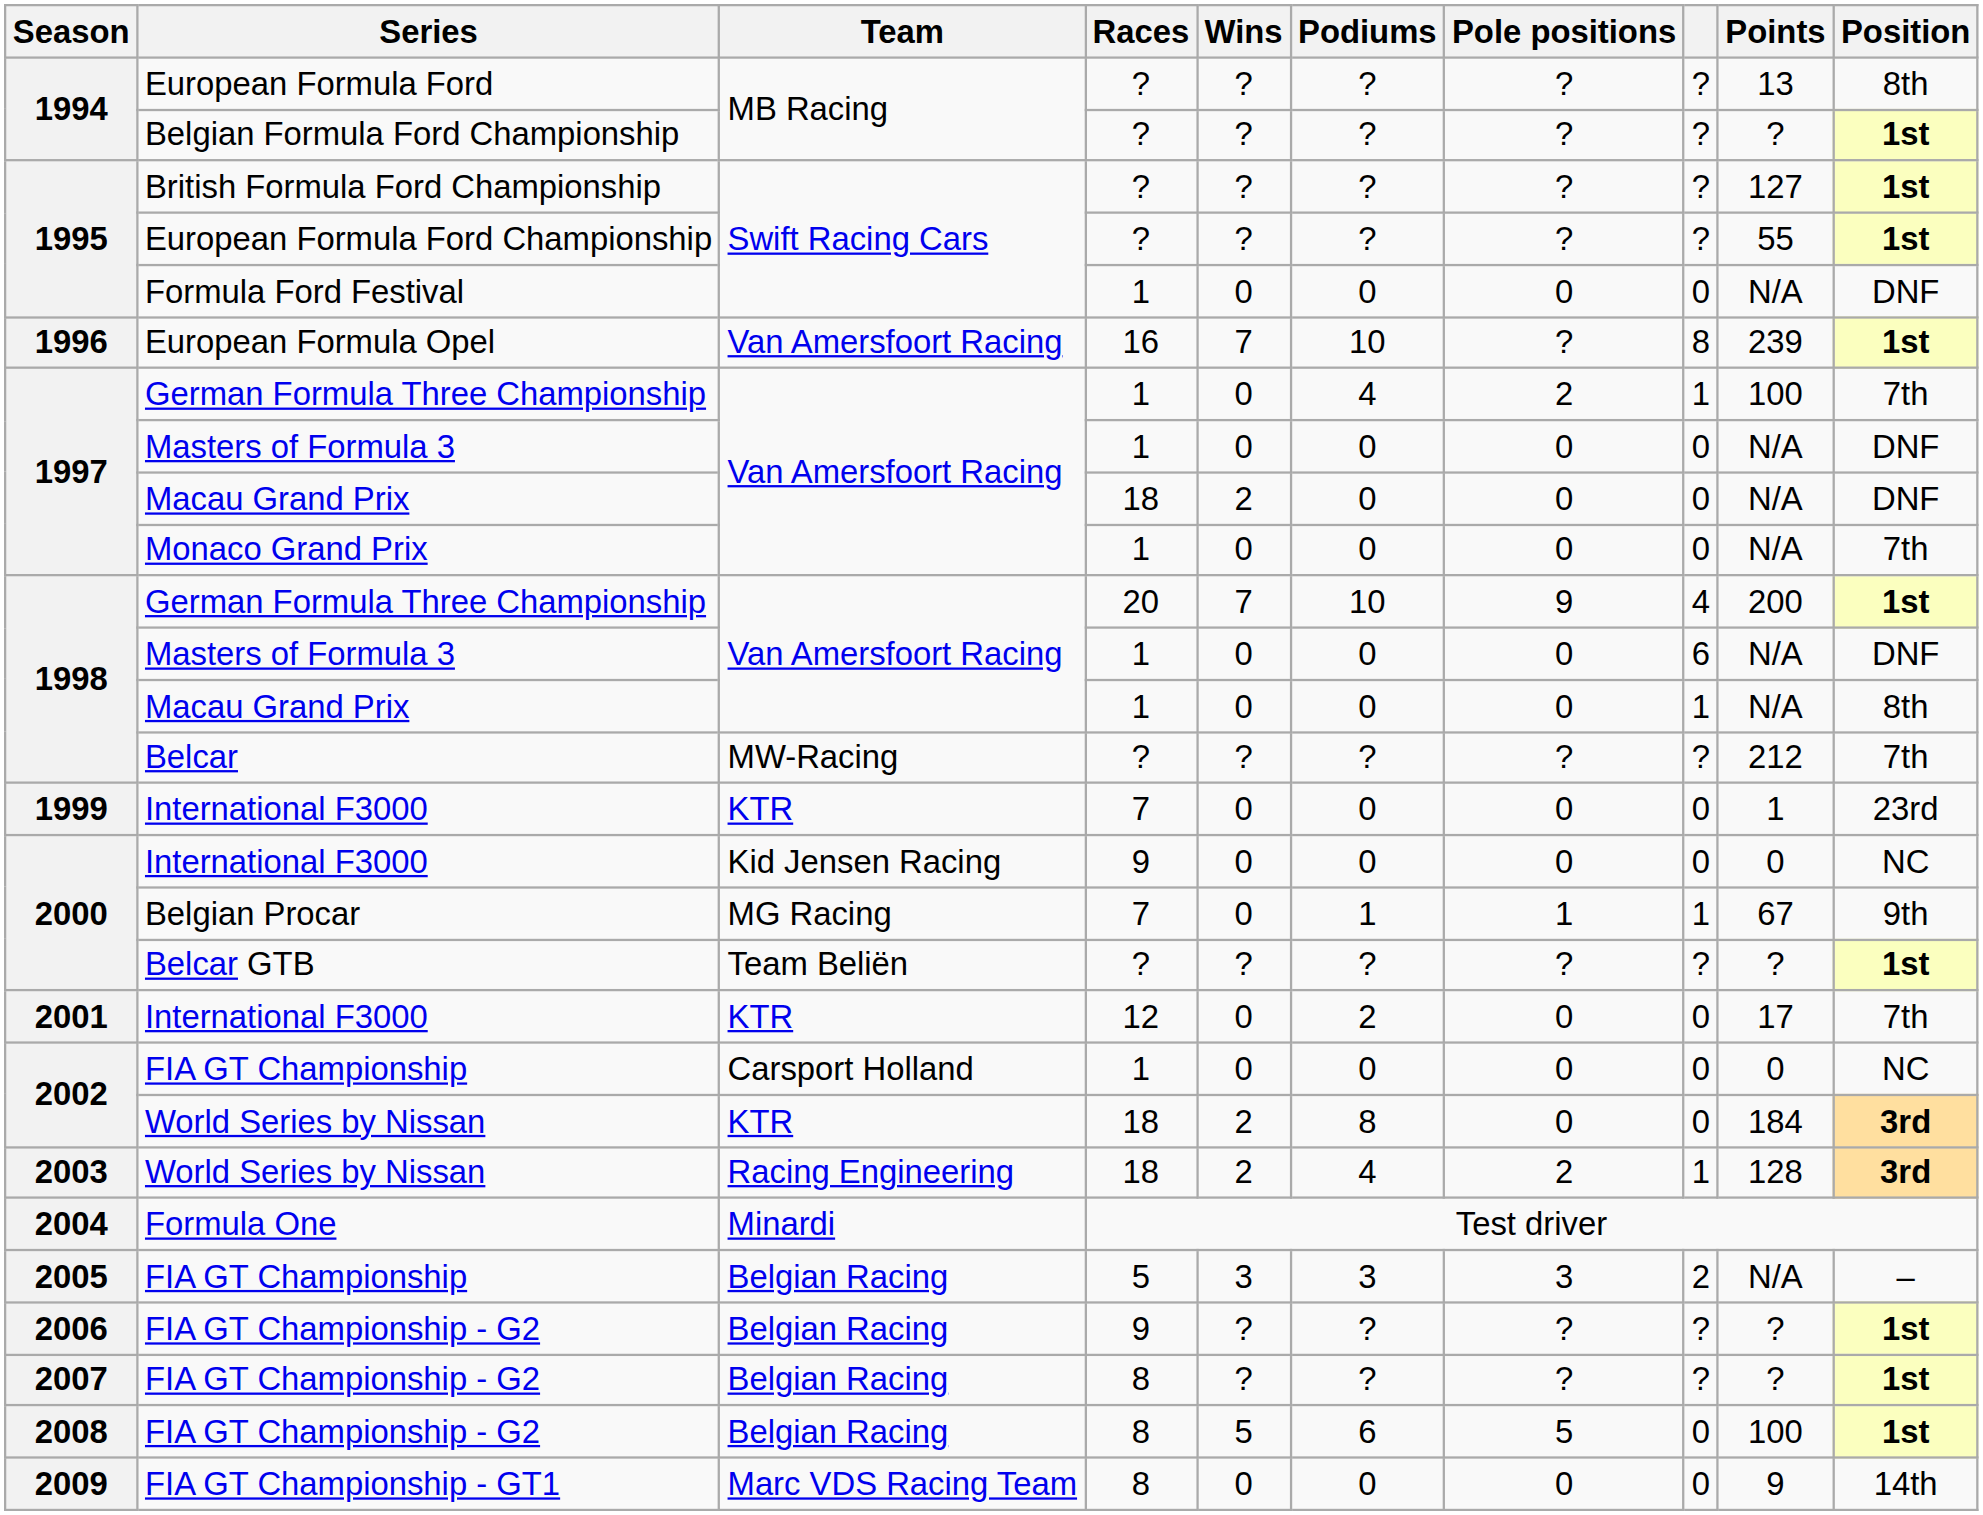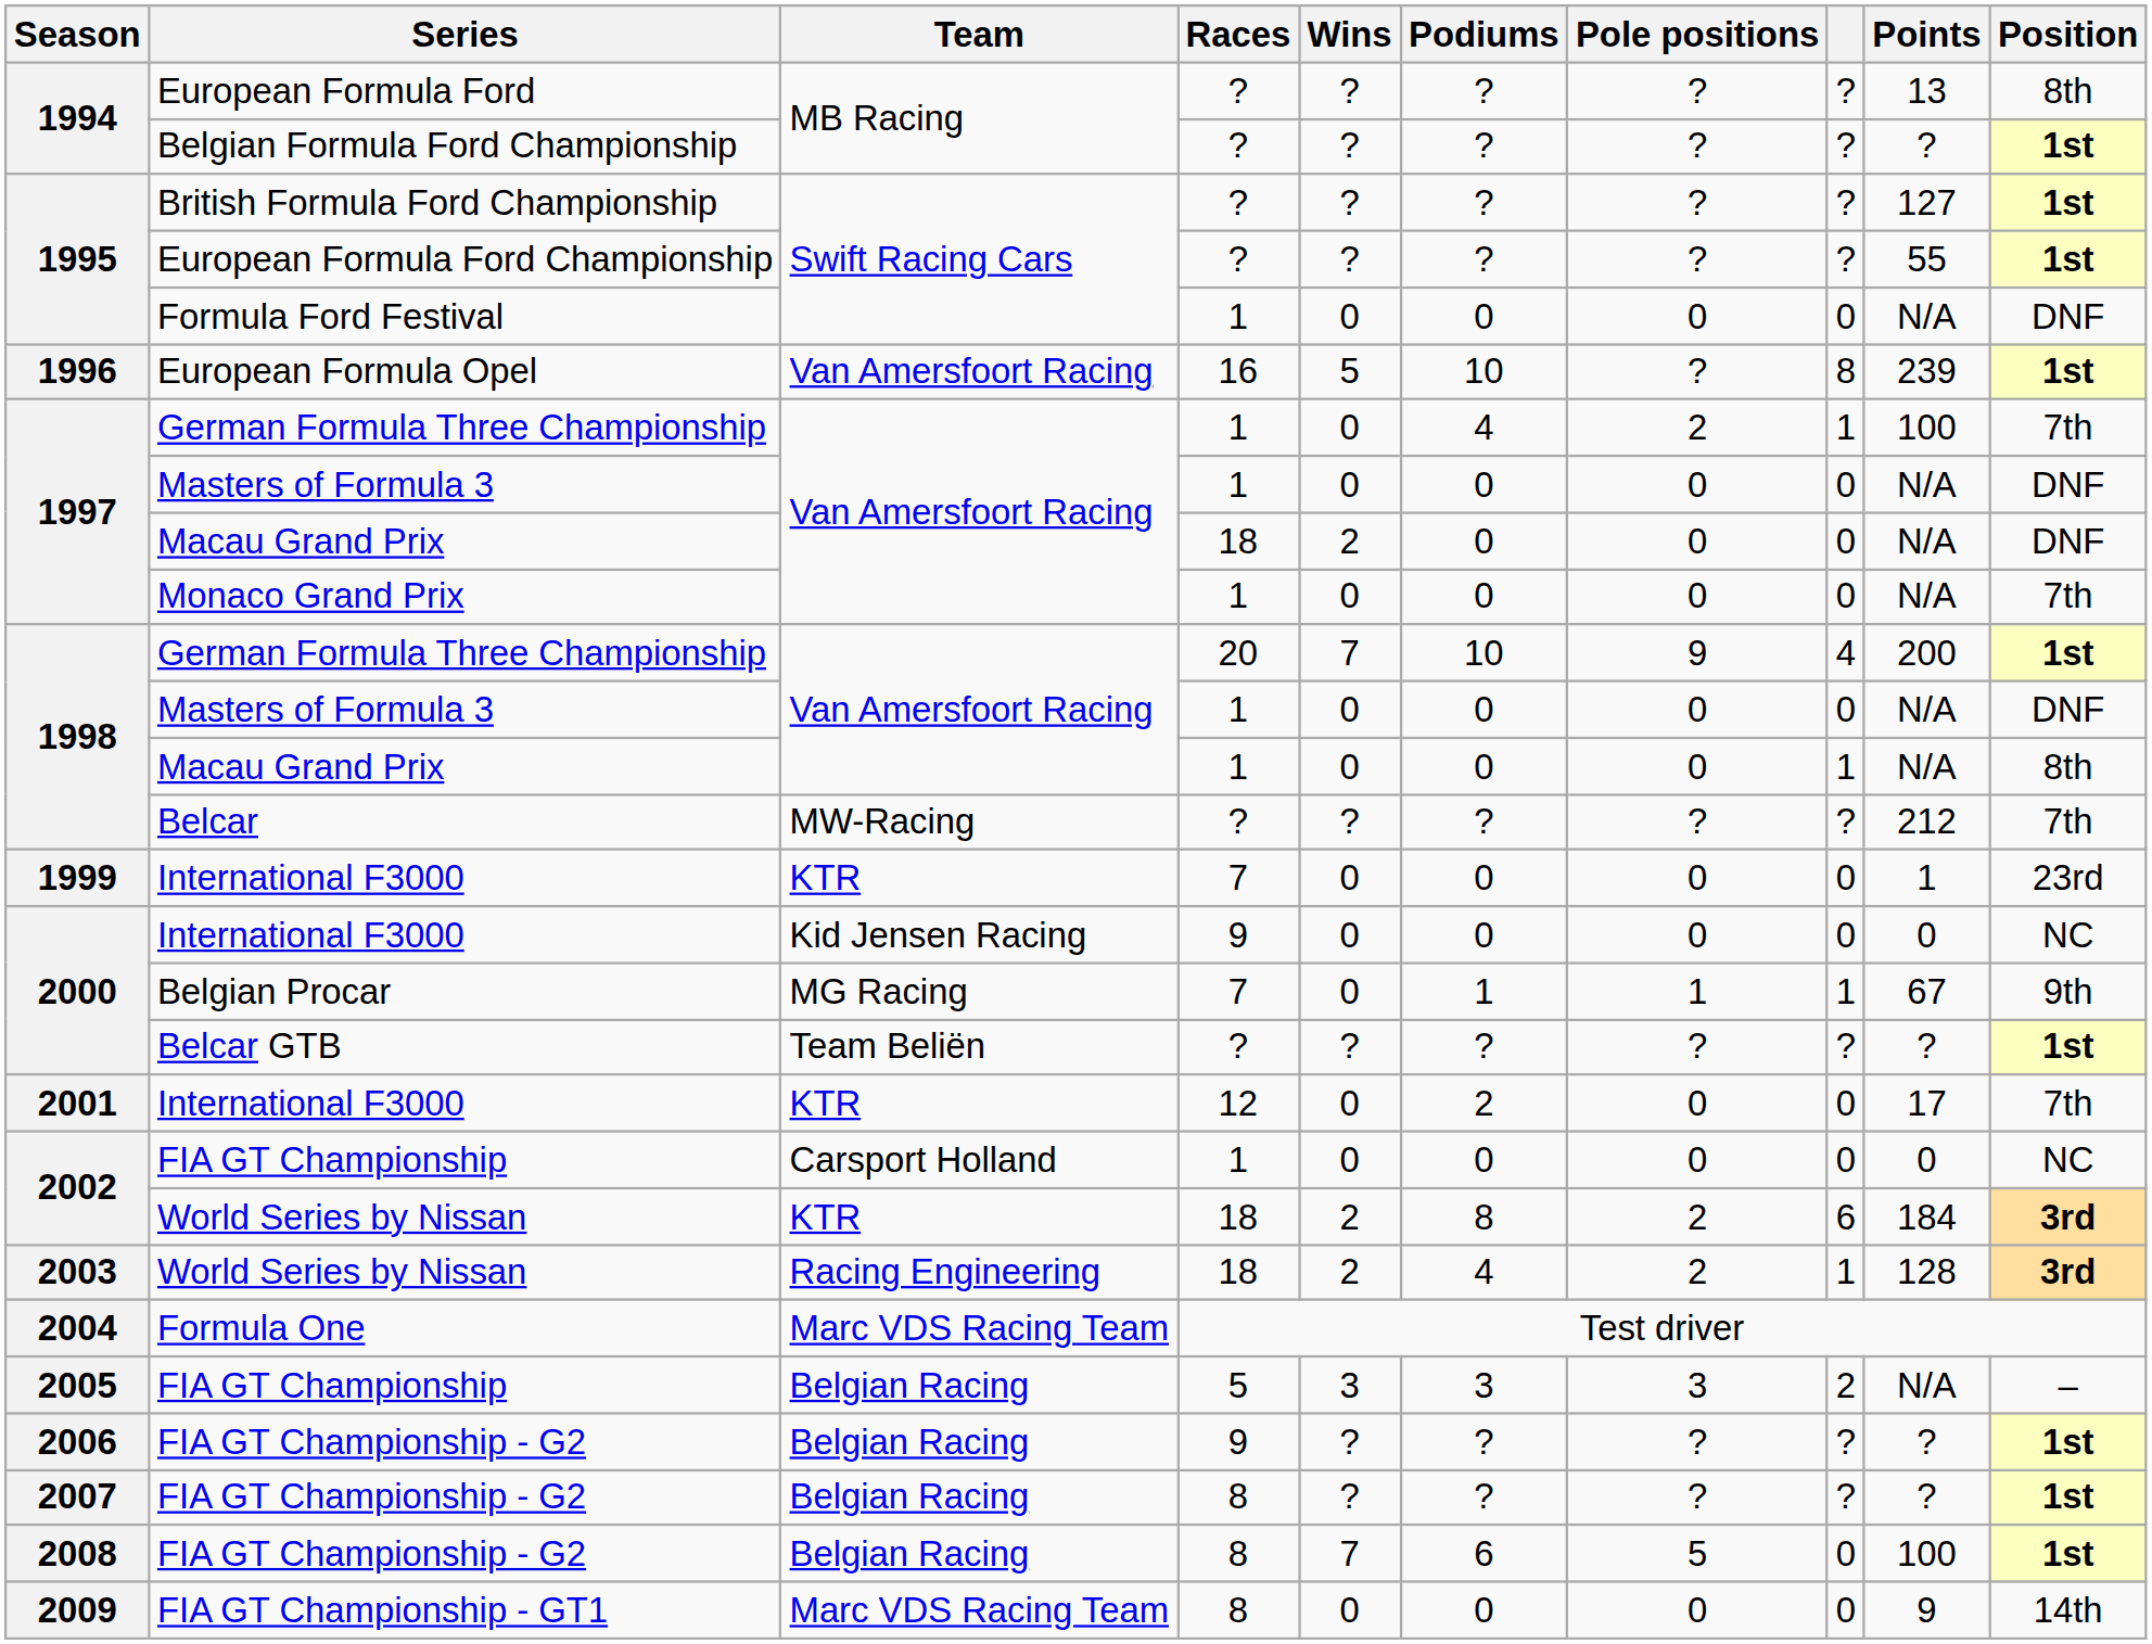 <table class="wikitable" style="font-size: 90%; text-align:center">
 <tr>
 <th>Season</th>
 <th>Series</th>
 <th>Team</th>
 <th>Races</th>
 <th>Wins</th>
 <th>Podiums</th>
 <th>Pole positions</th>
 <th></th>
 <th>Points</th>
 <th>Position</th>
 </tr>
 <tr>
 <th rowspan=2>1994</th>
 <td align=left>European Formula Ford</td>
 <td align=left rowspan=2>MB Racing</td>
 <td>?</td>
 <td>?</td>
 <td>?</td>
 <td>?</td>
 <td>?</td>
 <td>13</td>
 <td>8th</td>
 </tr>
 <tr>
 <td align=left>Belgian Formula Ford Championship</td>
 <td>?</td>
 <td>?</td>
 <td>?</td>
 <td>?</td>
 <td>?</td>
 <td>?</td>
 <td style="background:#FBFFBF;"><strong>1st</strong></td>
 </tr>
 <tr>
 <th rowspan=3>1995</th>
 <td align=left>British Formula Ford Championship</td>
 <td align=left rowspan=3><a href='#'>Swift Racing Cars</a></td>
 <td>?</td>
 <td>?</td>
 <td>?</td>
 <td>?</td>
 <td>?</td>
 <td>127</td>
 <td style="background:#FBFFBF;"><strong>1st</strong></td>
 </tr>
 <tr>
 <td align=left>European Formula Ford Championship</td>
 <td>?</td>
 <td>?</td>
 <td>?</td>
 <td>?</td>
 <td>?</td>
 <td>55</td>
 <td style="background:#FBFFBF;"><strong>1st</strong></td>
 </tr>
 <tr>
 <td align=left>Formula Ford Festival</td>
 <td>1</td>
 <td>0</td>
 <td>0</td>
 <td>0</td>
 <td>0</td>
 <td>N/A</td>
 <td>DNF</td>
 </tr>
 <tr>
 <th>1996</th>
 <td align=left>European Formula Opel</td>
 <td align=left><a href='#'>Van Amersfoort Racing</a></td>
 <td>16</td>
-<td>7</td>
+<td>5</td>
 <td>10</td>
 <td>?</td>
 <td>8</td>
 <td>239</td>
 <td style="background:#FBFFBF;"><strong>1st</strong></td>
 </tr>
 <tr>
 <th rowspan=4>1997</th>
 <td align=left><a href='#'>German Formula Three Championship</a></td>
 <td align=left rowspan=4><a href='#'>Van Amersfoort Racing</a></td>
 <td>1</td>
 <td>0</td>
 <td>4</td>
 <td>2</td>
 <td>1</td>
 <td>100</td>
 <td>7th</td>
 </tr>
 <tr>
 <td align=left><a href='#'>Masters of Formula 3</a></td>
 <td>1</td>
 <td>0</td>
 <td>0</td>
 <td>0</td>
 <td>0</td>
 <td>N/A</td>
 <td>DNF</td>
 </tr>
 <tr>
 <td align=left><a href='#'>Macau Grand Prix</a></td>
 <td>18</td>
 <td>2</td>
 <td>0</td>
 <td>0</td>
 <td>0</td>
 <td>N/A</td>
 <td>DNF</td>
 </tr>
 <tr>
 <td align=left><a href='#'>Monaco Grand Prix</a></td>
 <td>1</td>
 <td>0</td>
 <td>0</td>
 <td>0</td>
 <td>0</td>
 <td>N/A</td>
 <td>7th</td>
 </tr>
 <tr>
 <th rowspan=4>1998</th>
 <td align=left><a href='#'>German Formula Three Championship</a></td>
 <td align=left rowspan=3><a href='#'>Van Amersfoort Racing</a></td>
 <td>20</td>
 <td>7</td>
 <td>10</td>
 <td>9</td>
 <td>4</td>
 <td>200</td>
 <td style="background:#FBFFBF;"><strong>1st</strong></td>
 </tr>
 <tr>
 <td align=left><a href='#'>Masters of Formula 3</a></td>
 <td>1</td>
 <td>0</td>
 <td>0</td>
 <td>0</td>
-<td>6</td>
+<td>0</td>
 <td>N/A</td>
 <td>DNF</td>
 </tr>
 <tr>
 <td align=left><a href='#'>Macau Grand Prix</a></td>
 <td>1</td>
 <td>0</td>
 <td>0</td>
 <td>0</td>
 <td>1</td>
 <td>N/A</td>
 <td>8th</td>
 </tr>
 <tr>
 <td align=left><a href='#'>Belcar</a></td>
 <td align=left rowspan=1>MW-Racing</td>
 <td>?</td>
 <td>?</td>
 <td>?</td>
 <td>?</td>
 <td>?</td>
 <td>212</td>
 <td>7th</td>
 </tr>
 <tr>
 <th>1999</th>
 <td align=left><a href='#'>International F3000</a></td>
 <td align=left><a href='#'>KTR</a></td>
 <td>7</td>
 <td>0</td>
 <td>0</td>
 <td>0</td>
 <td>0</td>
 <td>1</td>
 <td>23rd</td>
 </tr>
 <tr>
 <th rowspan=3>2000</th>
 <td align=left><a href='#'>International F3000</a></td>
 <td align=left rowspan=1>Kid Jensen Racing</td>
 <td>9</td>
 <td>0</td>
 <td>0</td>
 <td>0</td>
 <td>0</td>
 <td>0</td>
 <td>NC</td>
 </tr>
 <tr>
 <td align=left>Belgian Procar</td>
 <td align=left rowspan=1>MG Racing</td>
 <td>7</td>
 <td>0</td>
 <td>1</td>
 <td>1</td>
 <td>1</td>
 <td>67</td>
 <td>9th</td>
 </tr>
 <tr>
 <td align=left><a href='#'>Belcar</a> GTB</td>
 <td align=left rowspan=1>Team Beliën</td>
 <td>?</td>
 <td>?</td>
 <td>?</td>
 <td>?</td>
 <td>?</td>
 <td>?</td>
 <td style="background:#FBFFBF;"><strong>1st</strong></td>
 </tr>
 <tr>
 <th>2001</th>
 <td align=left><a href='#'>International F3000</a></td>
 <td align=left><a href='#'>KTR</a></td>
 <td>12</td>
 <td>0</td>
 <td>2</td>
 <td>0</td>
 <td>0</td>
 <td>17</td>
 <td>7th</td>
 </tr>
 <tr>
 <th rowspan=2>2002</th>
 <td align=left><a href='#'>FIA GT Championship</a></td>
 <td align=left rowspan=1>Carsport Holland</td>
 <td>1</td>
 <td>0</td>
 <td>0</td>
 <td>0</td>
 <td>0</td>
 <td>0</td>
 <td>NC</td>
 </tr>
 <tr>
 <td align=left><a href='#'>World Series by Nissan</a></td>
 <td align=left rowspan=1><a href='#'>KTR</a></td>
 <td>18</td>
 <td>2</td>
 <td>8</td>
-<td>0</td>
-<td>0</td>
+<td>2</td>
+<td>6</td>
 <td>184</td>
 <td style="background:#FFDF9F;"><strong>3rd</strong></td>
 </tr>
 <tr>
 <th>2003</th>
 <td align=left><a href='#'>World Series by Nissan</a></td>
 <td align=left><a href='#'>Racing Engineering</a></td>
 <td>18</td>
 <td>2</td>
 <td>4</td>
 <td>2</td>
 <td>1</td>
 <td>128</td>
 <td style="background:#FFDF9F;"><strong>3rd</strong></td>
 </tr>
 <tr>
 <th>2004</th>
 <td align=left><a href='#'>Formula One</a></td>
-<td align=left><a href='#'>Minardi</a></td>
+<td align=left rowspan=1><a href='#'>Marc VDS Racing Team</a></td>
 <td colspan="7">Test driver</td>
 </tr>
 <tr>
 <th>2005</th>
 <td align=left><a href='#'>FIA GT Championship</a></td>
 <td align=left rowspan=1><a href='#'>Belgian Racing</a></td>
 <td>5</td>
 <td>3</td>
 <td>3</td>
 <td>3</td>
 <td>2</td>
 <td>N/A</td>
 <td>–</td>
 </tr>
 <tr>
 <th>2006</th>
 <td align=left><a href='#'>FIA GT Championship - G2</a></td>
 <td align=left rowspan=1><a href='#'>Belgian Racing</a></td>
 <td>9</td>
 <td>?</td>
 <td>?</td>
 <td>?</td>
 <td>?</td>
 <td>?</td>
 <td style="background:#FBFFBF;"><strong>1st</strong></td>
 </tr>
 <tr>
 <th>2007</th>
 <td align=left><a href='#'>FIA GT Championship - G2</a></td>
 <td align=left rowspan=1><a href='#'>Belgian Racing</a></td>
 <td>8</td>
 <td>?</td>
 <td>?</td>
 <td>?</td>
 <td>?</td>
 <td>?</td>
 <td style="background:#FBFFBF;"><strong>1st</strong></td>
 </tr>
 <tr>
 <th>2008</th>
 <td align=left><a href='#'>FIA GT Championship - G2</a></td>
 <td align=left rowspan=1><a href='#'>Belgian Racing</a></td>
 <td>8</td>
-<td>5</td>
+<td>7</td>
 <td>6</td>
 <td>5</td>
 <td>0</td>
 <td>100</td>
 <td style="background:#FBFFBF;"><strong>1st</strong></td>
 </tr>
 <tr>
 <th>2009</th>
 <td align=left><a href='#'>FIA GT Championship - GT1</a></td>
 <td align=left rowspan=1><a href='#'>Marc VDS Racing Team</a></td>
 <td>8</td>
 <td>0</td>
 <td>0</td>
 <td>0</td>
 <td>0</td>
 <td>9</td>
 <td>14th</td>
 </tr>
 </table>
